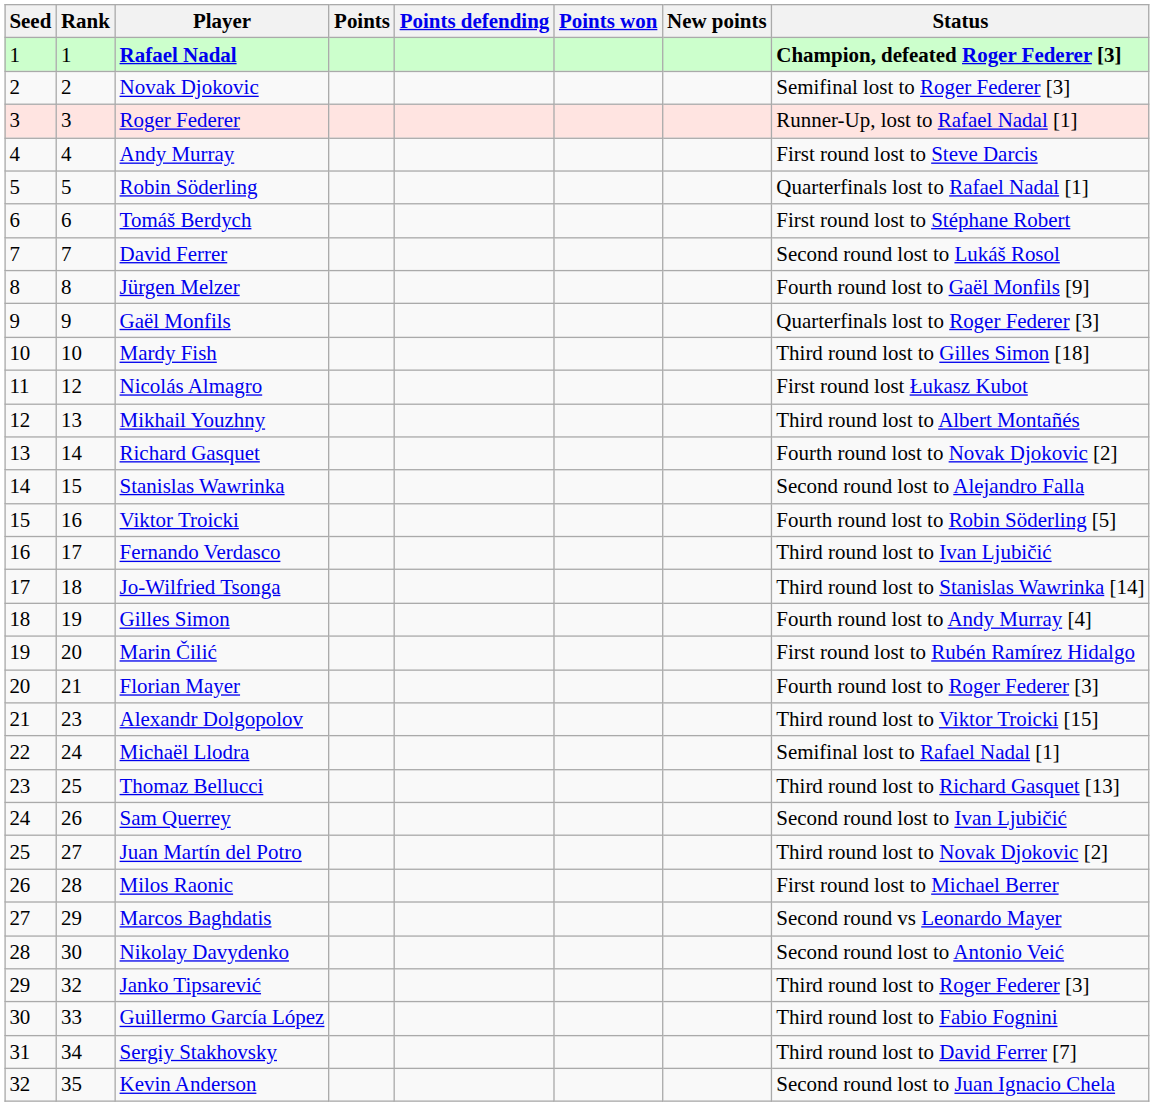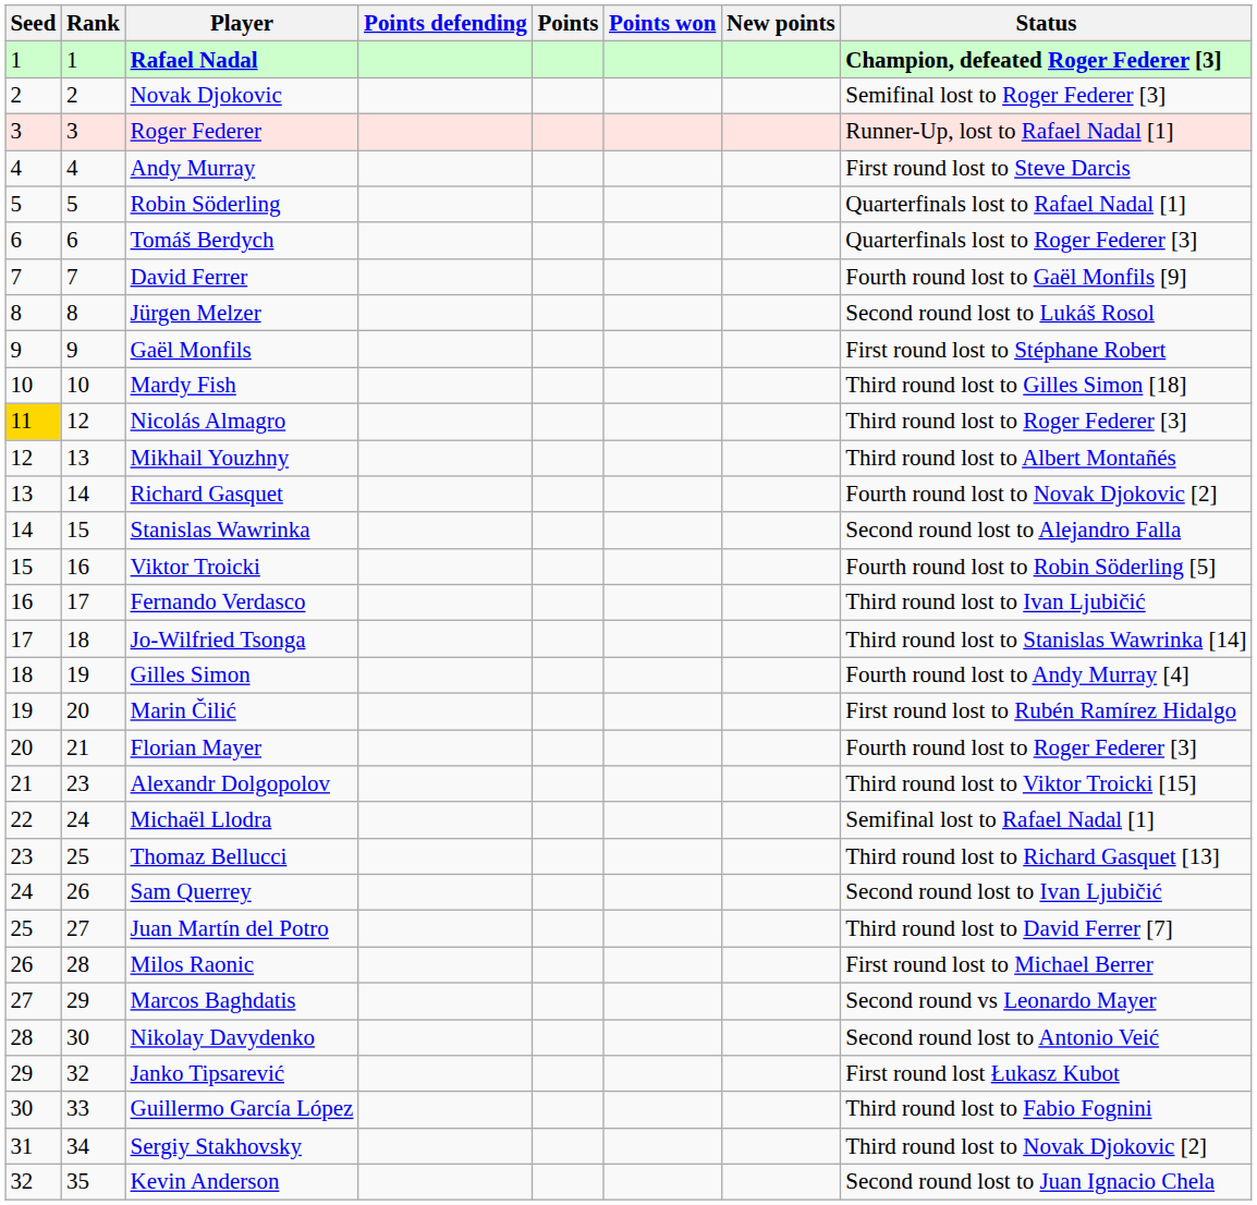 <table class="wikitable sortable" style="margin:1em auto;">
 <tr>
 <th>Seed</th>
 <th>Rank</th>
 <th>Player</th>
+<th><a href='#'>Points defending</a></th>
 <th>Points</th>
-<th><a href='#'>Points defending</a></th>
 <th><a href='#'>Points won</a></th>
 <th>New points</th>
 <th>Status</th>
 </tr>
 <tr bgcolor="#CCFFCC">
 <td>1</td>
 <td>1</td>
 <td><strong> <a href='#'>Rafael Nadal</a></strong></td>
 <td></td>
 <td></td>
 <td></td>
 <td></td>
 <td><strong>Champion, defeated  <a href='#'>Roger Federer</a> [3]</strong></td>
 </tr>
 <tr>
 <td>2</td>
 <td>2</td>
 <td> <a href='#'>Novak Djokovic</a></td>
 <td></td>
 <td></td>
 <td></td>
 <td></td>
 <td>Semifinal lost to  <a href='#'>Roger Federer</a> [3]</td>
 </tr>
 <tr bgcolor=MistyRose>
 <td>3</td>
 <td>3</td>
 <td> <a href='#'>Roger Federer</a></td>
 <td></td>
 <td></td>
 <td></td>
 <td></td>
 <td>Runner-Up, lost to  <a href='#'>Rafael Nadal</a> [1]</td>
 </tr>
 <tr>
 <td>4</td>
 <td>4</td>
 <td> <a href='#'>Andy Murray</a></td>
 <td></td>
 <td></td>
 <td></td>
 <td></td>
 <td>First round lost to  <a href='#'>Steve Darcis</a></td>
 </tr>
 <tr>
 <td>5</td>
 <td>5</td>
 <td> <a href='#'>Robin Söderling</a></td>
 <td></td>
 <td></td>
 <td></td>
 <td></td>
 <td>Quarterfinals lost to  <a href='#'>Rafael Nadal</a> [1]</td>
 </tr>
 <tr>
 <td>6</td>
 <td>6</td>
 <td> <a href='#'>Tomáš Berdych</a></td>
 <td></td>
 <td></td>
 <td></td>
 <td></td>
-<td>First round lost to  <a href='#'>Stéphane Robert</a></td>
+<td>Quarterfinals lost to  <a href='#'>Roger Federer</a> [3]</td>
 </tr>
 <tr>
 <td>7</td>
 <td>7</td>
 <td> <a href='#'>David Ferrer</a></td>
 <td></td>
 <td></td>
 <td></td>
 <td></td>
-<td>Second round lost to  <a href='#'>Lukáš Rosol</a></td>
+<td>Fourth round lost to  <a href='#'>Gaël Monfils</a> [9]</td>
 </tr>
 <tr>
 <td>8</td>
 <td>8</td>
 <td> <a href='#'>Jürgen Melzer</a></td>
 <td></td>
 <td></td>
 <td></td>
 <td></td>
-<td>Fourth round lost to  <a href='#'>Gaël Monfils</a> [9]</td>
+<td>Second round lost to  <a href='#'>Lukáš Rosol</a></td>
 </tr>
 <tr>
 <td>9</td>
 <td>9</td>
 <td> <a href='#'>Gaël Monfils</a></td>
 <td></td>
 <td></td>
 <td></td>
 <td></td>
-<td>Quarterfinals lost to  <a href='#'>Roger Federer</a> [3]</td>
+<td>First round lost to  <a href='#'>Stéphane Robert</a></td>
 </tr>
 <tr>
 <td>10</td>
 <td>10</td>
 <td> <a href='#'>Mardy Fish</a></td>
 <td></td>
 <td></td>
 <td></td>
 <td></td>
 <td>Third round lost to  <a href='#'>Gilles Simon</a> [18]</td>
 </tr>
 <tr>
-<td>11</td>
+<td style="background: gold;">11</td>
 <td>12</td>
 <td> <a href='#'>Nicolás Almagro</a></td>
 <td></td>
 <td></td>
 <td></td>
 <td></td>
-<td>First round lost  <a href='#'>Łukasz Kubot</a></td>
+<td>Third round lost to  <a href='#'>Roger Federer</a> [3]</td>
 </tr>
 <tr>
 <td>12</td>
 <td>13</td>
 <td> <a href='#'>Mikhail Youzhny</a></td>
 <td></td>
 <td></td>
 <td></td>
 <td></td>
 <td>Third round lost to  <a href='#'>Albert Montañés</a></td>
 </tr>
 <tr>
 <td>13</td>
 <td>14</td>
 <td> <a href='#'>Richard Gasquet</a></td>
 <td></td>
 <td></td>
 <td></td>
 <td></td>
 <td>Fourth round lost to  <a href='#'>Novak Djokovic</a> [2]</td>
 </tr>
 <tr>
 <td>14</td>
 <td>15</td>
 <td> <a href='#'>Stanislas Wawrinka</a></td>
 <td></td>
 <td></td>
 <td></td>
 <td></td>
 <td>Second round lost to  <a href='#'>Alejandro Falla</a></td>
 </tr>
 <tr>
 <td>15</td>
 <td>16</td>
 <td> <a href='#'>Viktor Troicki</a></td>
 <td></td>
 <td></td>
 <td></td>
 <td></td>
 <td>Fourth round lost to  <a href='#'>Robin Söderling</a> [5]</td>
 </tr>
 <tr>
 <td>16</td>
 <td>17</td>
 <td> <a href='#'>Fernando Verdasco</a></td>
 <td></td>
 <td></td>
 <td></td>
 <td></td>
 <td>Third round lost to  <a href='#'>Ivan Ljubičić</a></td>
 </tr>
 <tr>
 <td>17</td>
 <td>18</td>
 <td> <a href='#'>Jo-Wilfried Tsonga</a></td>
 <td></td>
 <td></td>
 <td></td>
 <td></td>
 <td>Third round lost to  <a href='#'>Stanislas Wawrinka</a> [14]</td>
 </tr>
 <tr>
 <td>18</td>
 <td>19</td>
 <td> <a href='#'>Gilles Simon</a></td>
 <td></td>
 <td></td>
 <td></td>
 <td></td>
 <td>Fourth round lost to  <a href='#'>Andy Murray</a> [4]</td>
 </tr>
 <tr>
 <td>19</td>
 <td>20</td>
 <td> <a href='#'>Marin Čilić</a></td>
 <td></td>
 <td></td>
 <td></td>
 <td></td>
 <td>First round lost to  <a href='#'>Rubén Ramírez Hidalgo</a></td>
 </tr>
 <tr>
 <td>20</td>
 <td>21</td>
 <td> <a href='#'>Florian Mayer</a></td>
 <td></td>
 <td></td>
 <td></td>
 <td></td>
 <td>Fourth round lost to  <a href='#'>Roger Federer</a> [3]</td>
 </tr>
 <tr>
 <td>21</td>
 <td>23</td>
 <td> <a href='#'>Alexandr Dolgopolov</a></td>
 <td></td>
 <td></td>
 <td></td>
 <td></td>
 <td>Third round lost to  <a href='#'>Viktor Troicki</a> [15]</td>
 </tr>
 <tr>
 <td>22</td>
 <td>24</td>
 <td> <a href='#'>Michaël Llodra</a></td>
 <td></td>
 <td></td>
 <td></td>
 <td></td>
 <td>Semifinal lost to  <a href='#'>Rafael Nadal</a> [1]</td>
 </tr>
 <tr>
 <td>23</td>
 <td>25</td>
 <td> <a href='#'>Thomaz Bellucci</a></td>
 <td></td>
 <td></td>
 <td></td>
 <td></td>
 <td>Third round lost to  <a href='#'>Richard Gasquet</a> [13]</td>
 </tr>
 <tr>
 <td>24</td>
 <td>26</td>
 <td> <a href='#'>Sam Querrey</a></td>
 <td></td>
 <td></td>
 <td></td>
 <td></td>
 <td>Second round lost to  <a href='#'>Ivan Ljubičić</a></td>
 </tr>
 <tr>
 <td>25</td>
 <td>27</td>
 <td> <a href='#'>Juan Martín del Potro</a></td>
 <td></td>
 <td></td>
 <td></td>
 <td></td>
-<td>Third round lost to  <a href='#'>Novak Djokovic</a> [2]</td>
+<td>Third round lost to  <a href='#'>David Ferrer</a> [7]</td>
 </tr>
 <tr>
 <td>26</td>
 <td>28</td>
 <td> <a href='#'>Milos Raonic</a></td>
 <td></td>
 <td></td>
 <td></td>
 <td></td>
 <td>First round lost to  <a href='#'>Michael Berrer</a></td>
 </tr>
 <tr>
 <td>27</td>
 <td>29</td>
 <td> <a href='#'>Marcos Baghdatis</a></td>
 <td></td>
 <td></td>
 <td></td>
 <td></td>
 <td>Second round vs  <a href='#'>Leonardo Mayer</a></td>
 </tr>
 <tr>
 <td>28</td>
 <td>30</td>
 <td> <a href='#'>Nikolay Davydenko</a></td>
 <td></td>
 <td></td>
 <td></td>
 <td></td>
 <td>Second round lost to  <a href='#'>Antonio Veić</a></td>
 </tr>
 <tr>
 <td>29</td>
 <td>32</td>
 <td> <a href='#'>Janko Tipsarević</a></td>
 <td></td>
 <td></td>
 <td></td>
 <td></td>
-<td>Third round lost to  <a href='#'>Roger Federer</a> [3]</td>
+<td>First round lost  <a href='#'>Łukasz Kubot</a></td>
 </tr>
 <tr>
 <td>30</td>
 <td>33</td>
 <td> <a href='#'>Guillermo García López</a></td>
 <td></td>
 <td></td>
 <td></td>
 <td></td>
 <td>Third round lost to  <a href='#'>Fabio Fognini</a></td>
 </tr>
 <tr>
 <td>31</td>
 <td>34</td>
 <td> <a href='#'>Sergiy Stakhovsky</a></td>
 <td></td>
 <td></td>
 <td></td>
 <td></td>
-<td>Third round lost to  <a href='#'>David Ferrer</a> [7]</td>
+<td>Third round lost to  <a href='#'>Novak Djokovic</a> [2]</td>
 </tr>
 <tr>
 <td>32</td>
 <td>35</td>
 <td> <a href='#'>Kevin Anderson</a></td>
 <td></td>
 <td></td>
 <td></td>
 <td></td>
 <td>Second round lost to  <a href='#'>Juan Ignacio Chela</a></td>
 </tr>
 </table>
